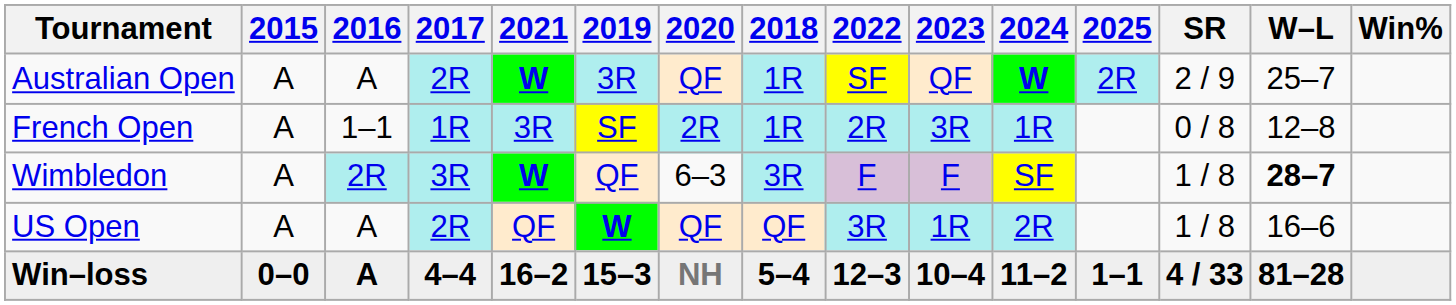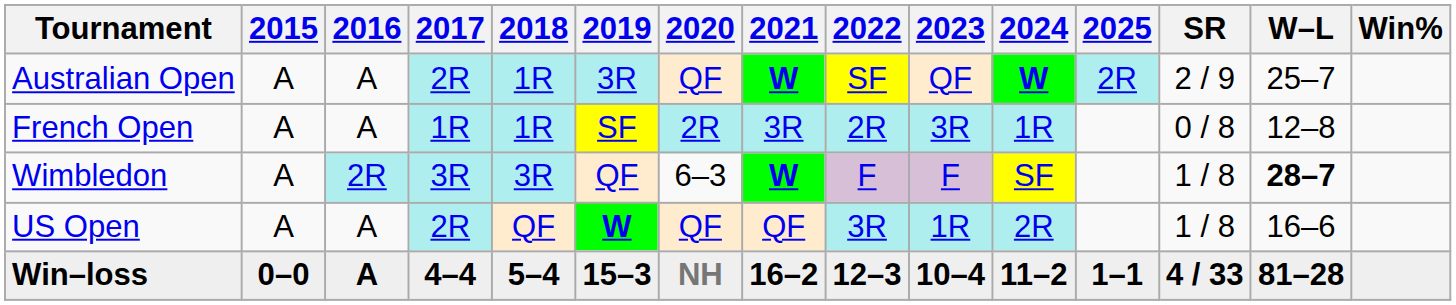 <table class=wikitable style=text-align:center>
 <tr>
 <th>Tournament</th>
 <th><a href='#'>2015</a></th>
 <th><a href='#'>2016</a></th>
 <th><a href='#'>2017</a></th>
-<th><a href='#'>2021</a></th>
+<th><a href='#'>2018</a></th>
 <th><a href='#'>2019</a></th>
 <th><a href='#'>2020</a></th>
-<th><a href='#'>2018</a></th>
+<th><a href='#'>2021</a></th>
 <th><a href='#'>2022</a></th>
 <th><a href='#'>2023</a></th>
 <th><a href='#'>2024</a></th>
 <th><a href='#'>2025</a></th>
 <th>SR</th>
 <th>W–L</th>
 <th>Win%</th>
 </tr>
 <tr>
 <td style=text-align:left><a href='#'>Australian Open</a></td>
 <td>A</td>
 <td>A</td>
 <td style=background:#afeeee><a href='#'>2R</a></td>
-<td style=background:lime><a href='#'><strong>W</strong></a></td>
+<td style=background:#afeeee><a href='#'>1R</a></td>
 <td style=background:#afeeee><a href='#'>3R</a></td>
 <td style=background:#ffebcd><a href='#'>QF</a></td>
-<td style=background:#afeeee><a href='#'>1R</a></td>
+<td style=background:lime><a href='#'><strong>W</strong></a></td>
 <td style=background:yellow><a href='#'>SF</a></td>
 <td bgcolor=ffebcd><a href='#'>QF</a></td>
 <td style=background:lime><a href='#'><strong>W</strong></a></td>
 <td style=background:#afeeee><a href='#'>2R</a></td>
 <td>2 / 9</td>
 <td>25–7</td>
 <td></td>
 </tr>
 <tr>
 <td style=text-align:left><a href='#'>French Open</a></td>
 <td>A</td>
-<td>1–1</td>
+<td>A</td>
 <td style=background:#afeeee><a href='#'>1R</a></td>
-<td style=background:#afeeee><a href='#'>3R</a></td>
+<td style=background:#afeeee><a href='#'>1R</a></td>
 <td style=background:yellow><a href='#'>SF</a></td>
 <td style=background:#afeeee><a href='#'>2R</a></td>
-<td style=background:#afeeee><a href='#'>1R</a></td>
+<td style=background:#afeeee><a href='#'>3R</a></td>
 <td style=background:#afeeee><a href='#'>2R</a></td>
 <td style=background:#afeeee><a href='#'>3R</a></td>
 <td style=background:#afeeee><a href='#'>1R</a></td>
 <td></td>
 <td>0 / 8</td>
 <td>12–8</td>
 <td></td>
 </tr>
 <tr>
 <td style=text-align:left><a href='#'>Wimbledon</a></td>
 <td>A</td>
 <td style=background:#afeeee><a href='#'>2R</a></td>
 <td style=background:#afeeee><a href='#'>3R</a></td>
-<td style=background:lime><a href='#'><strong>W</strong></a></td>
+<td style=background:#afeeee><a href='#'>3R</a></td>
 <td style=background:#ffebcd><a href='#'>QF</a></td>
 <td>6–3</td>
-<td style=background:#afeeee><a href='#'>3R</a></td>
+<td style=background:lime><a href='#'><strong>W</strong></a></td>
 <td style=background:thistle><a href='#'>F</a></td>
 <td style=background:thistle><a href='#'>F</a></td>
 <td style=background:yellow><a href='#'>SF</a></td>
 <td></td>
 <td>1 / 8</td>
 <td><strong>28–7</strong></td>
 <td></td>
 </tr>
 <tr>
 <td style=text-align:left><a href='#'>US Open</a></td>
 <td>A</td>
 <td>A</td>
 <td style=background:#afeeee><a href='#'>2R</a></td>
 <td style=background:#ffebcd><a href='#'>QF</a></td>
 <td style=background:lime><a href='#'><strong>W</strong></a></td>
 <td style=background:#ffebcd><a href='#'>QF</a></td>
 <td style=background:#ffebcd><a href='#'>QF</a></td>
 <td style=background:#afeeee><a href='#'>3R</a></td>
 <td style=background:#afeeee><a href='#'>1R</a></td>
 <td style=background:#afeeee><a href='#'>2R</a></td>
 <td></td>
 <td>1 / 8</td>
 <td>16–6</td>
 <td></td>
 </tr>
 <tr style=background:#efefef;font-weight:bold>
 <td style=text-align:left>Win–loss</td>
 <td>0–0</td>
 <td>A</td>
 <td>4–4</td>
-<td>16–2</td>
+<td>5–4</td>
 <td>15–3</td>
 <td style=color:#767676>NH</td>
-<td>5–4</td>
+<td>16–2</td>
 <td>12–3</td>
 <td>10–4</td>
 <td>11–2</td>
 <td>1–1</td>
 <td>4 / 33</td>
 <td>81–28</td>
 <td></td>
 </tr>
 </table>
